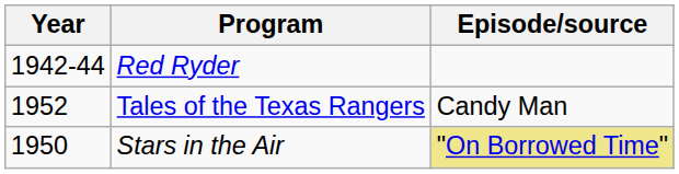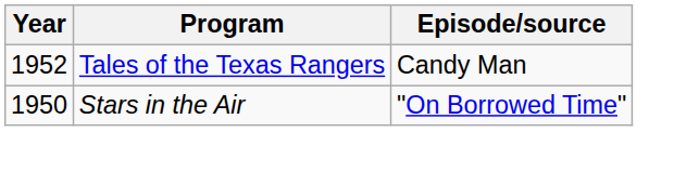 <table class="wikitable">
 <tr>
 <th>Year</th>
 <th>Program</th>
 <th>Episode/source</th>
-</tr>
-<tr>
-<td>1942-44</td>
-<td><em><a href='#'>Red Ryder</a></em></td>
-<td></td>
 </tr>
 <tr>
 <td>1952</td>
 <td><a href='#'>Tales of the Texas Rangers</a></td>
 <td>Candy Man</td>
 </tr>
 <tr>
 <td>1950</td>
 <td><em>Stars in the Air</em></td>
-<td style="background: khaki;">"<a href='#'>On Borrowed Time</a>"</td>
+<td>"<a href='#'>On Borrowed Time</a>"</td>
 </tr>
 </table>
